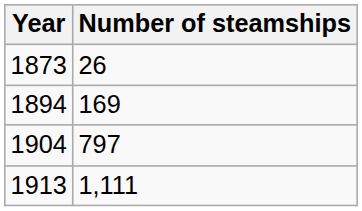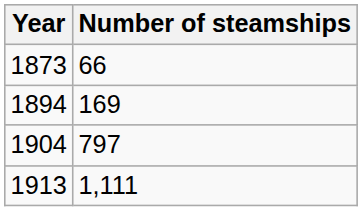 <table class="wikitable" style="margin:0; text-align:left;">
 <tr>
 <th>Year</th>
 <th>Number of steamships</th>
 </tr>
 <tr>
 <td>1873</td>
-<td>26</td>
+<td>66</td>
 </tr>
 <tr>
 <td>1894</td>
 <td>169</td>
 </tr>
 <tr>
 <td>1904</td>
 <td>797</td>
 </tr>
 <tr>
 <td>1913</td>
 <td>1,111</td>
 </tr>
 </table>
